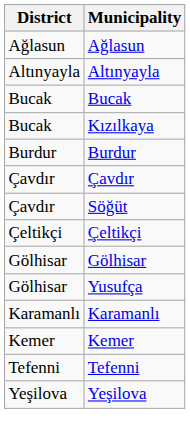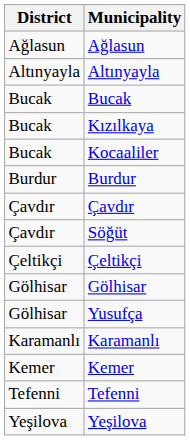 <table class="sortable wikitable">
 <tr>
 <th>District</th>
 <th>Municipality</th>
 </tr>
 <tr>
 <td>Ağlasun</td>
 <td><a href='#'>Ağlasun</a></td>
 </tr>
 <tr>
 <td>Altınyayla</td>
 <td><a href='#'>Altınyayla</a></td>
 </tr>
 <tr>
 <td>Bucak</td>
 <td><a href='#'>Bucak</a></td>
 </tr>
 <tr>
 <td>Bucak</td>
 <td><a href='#'>Kızılkaya</a></td>
+</tr>
+<tr>
+<td>Bucak</td>
+<td><a href='#'>Kocaaliler</a></td>
 </tr>
 <tr>
 <td>Burdur</td>
 <td><a href='#'>Burdur</a></td>
 </tr>
 <tr>
 <td>Çavdır</td>
 <td><a href='#'>Çavdır</a></td>
 </tr>
 <tr>
 <td>Çavdır</td>
 <td><a href='#'>Söğüt</a></td>
 </tr>
 <tr>
 <td>Çeltikçi</td>
 <td><a href='#'>Çeltikçi</a></td>
 </tr>
 <tr>
 <td>Gölhisar</td>
 <td><a href='#'>Gölhisar</a></td>
 </tr>
 <tr>
 <td>Gölhisar</td>
 <td><a href='#'>Yusufça</a></td>
 </tr>
 <tr>
 <td>Karamanlı</td>
 <td><a href='#'>Karamanlı</a></td>
 </tr>
 <tr>
 <td>Kemer</td>
 <td><a href='#'>Kemer</a></td>
 </tr>
 <tr>
 <td>Tefenni</td>
 <td><a href='#'>Tefenni</a></td>
 </tr>
 <tr>
 <td>Yeşilova</td>
 <td><a href='#'>Yeşilova</a></td>
 </tr>
 </table>
